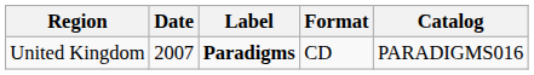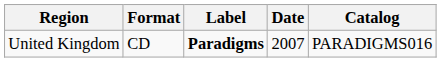 <table class="wikitable">
 <tr>
 <th>Region</th>
+<th>Format</th>
+<th>Label</th>
 <th>Date</th>
-<th>Label</th>
-<th>Format</th>
 <th>Catalog</th>
 </tr>
 <tr>
 <td>United Kingdom</td>
+<td>CD</td>
+<td><strong>Paradigms</strong></td>
 <td>2007</td>
-<td><strong>Paradigms</strong></td>
-<td>CD</td>
 <td>PARADIGMS016</td>
 </tr>
 </table>
